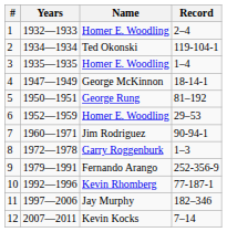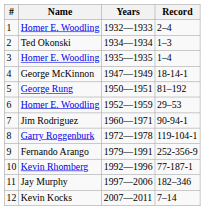 <table class="wikitable">
 <tr>
 <th>#</th>
+<th>Name</th>
 <th>Years</th>
-<th>Name</th>
 <th>Record</th>
 </tr>
 <tr>
 <td>1</td>
+<td><a href='#'>Homer E. Woodling</a></td>
 <td>1932—1933</td>
-<td><a href='#'>Homer E. Woodling</a></td>
 <td>2–4</td>
 </tr>
 <tr>
 <td>2</td>
+<td>Ted Okonski</td>
 <td>1934—1934</td>
-<td>Ted Okonski</td>
-<td>119-104-1</td>
+<td>1–3</td>
 </tr>
 <tr>
 <td>3</td>
+<td><a href='#'>Homer E. Woodling</a></td>
 <td>1935—1935</td>
-<td><a href='#'>Homer E. Woodling</a></td>
 <td>1–4</td>
 </tr>
 <tr>
 <td>4</td>
+<td>George McKinnon</td>
 <td>1947—1949</td>
-<td>George McKinnon</td>
 <td>18-14-1</td>
 </tr>
 <tr>
 <td>5</td>
+<td><a href='#'>George Rung</a></td>
 <td>1950—1951</td>
-<td><a href='#'>George Rung</a></td>
 <td>81–192</td>
 </tr>
 <tr>
 <td>6</td>
+<td><a href='#'>Homer E. Woodling</a></td>
 <td>1952—1959</td>
-<td><a href='#'>Homer E. Woodling</a></td>
 <td>29–53</td>
 </tr>
 <tr>
 <td>7</td>
+<td>Jim Rodriguez</td>
 <td>1960—1971</td>
-<td>Jim Rodriguez</td>
 <td>90-94-1</td>
 </tr>
 <tr>
 <td>8</td>
+<td><a href='#'>Garry Roggenburk</a></td>
 <td>1972—1978</td>
-<td><a href='#'>Garry Roggenburk</a></td>
-<td>1–3</td>
+<td>119-104-1</td>
 </tr>
 <tr>
 <td>9</td>
+<td>Fernando Arango</td>
 <td>1979—1991</td>
-<td>Fernando Arango</td>
 <td>252-356-9</td>
 </tr>
 <tr>
 <td>10</td>
+<td><a href='#'>Kevin Rhomberg</a></td>
 <td>1992—1996</td>
-<td><a href='#'>Kevin Rhomberg</a></td>
 <td>77-187-1</td>
 </tr>
 <tr>
 <td>11</td>
+<td>Jay Murphy</td>
 <td>1997—2006</td>
-<td>Jay Murphy</td>
 <td>182–346</td>
 </tr>
 <tr>
 <td>12</td>
+<td>Kevin Kocks</td>
 <td>2007—2011</td>
-<td>Kevin Kocks</td>
 <td>7–14</td>
 </tr>
 </table>
